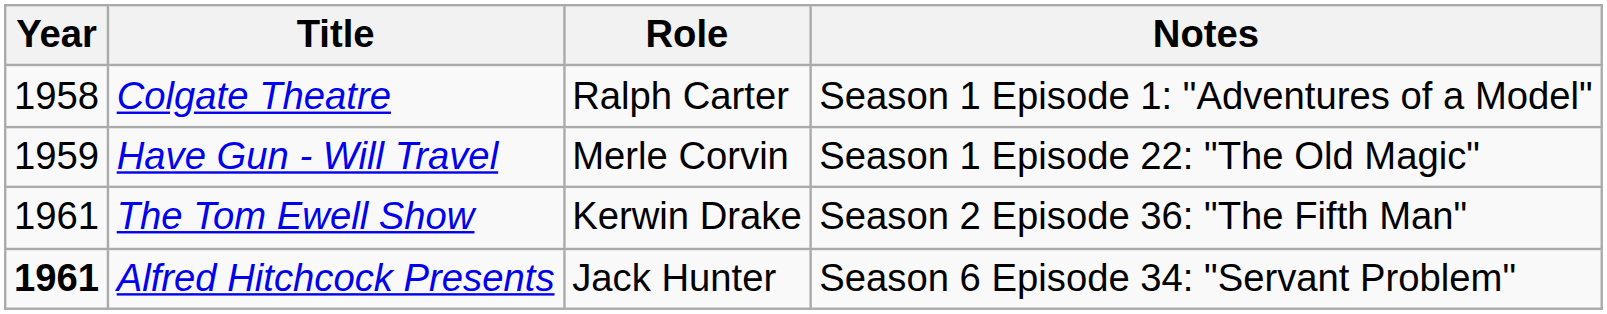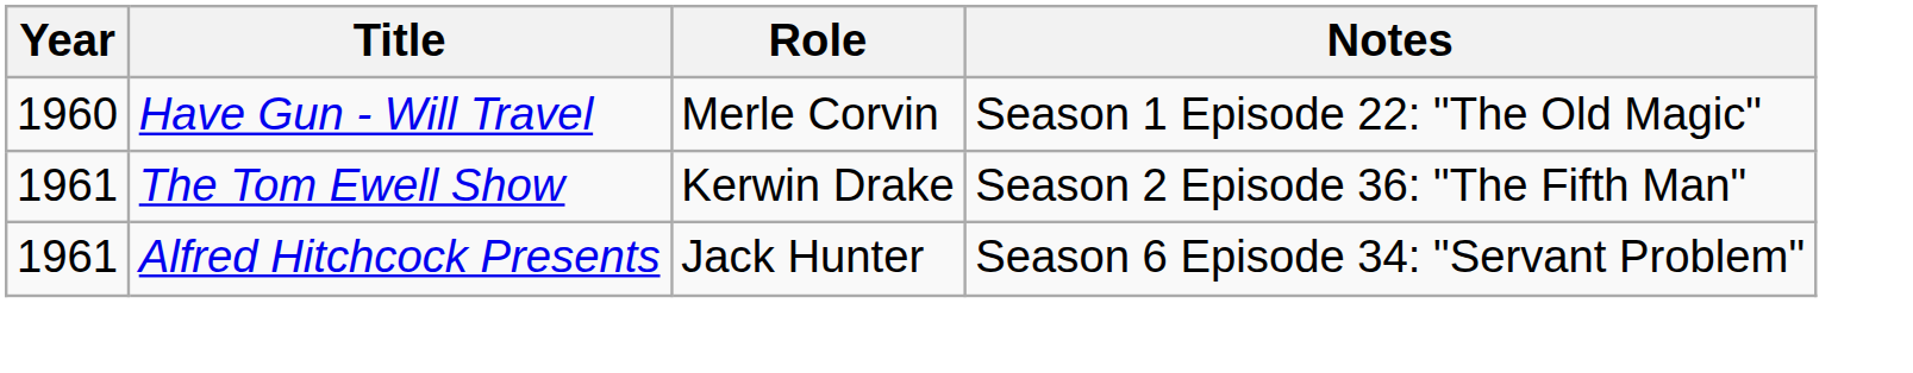 <table class="wikitable plainrowheaders sortable">
 <tr>
 <th scope="col">Year</th>
 <th scope="col">Title</th>
 <th scope="col">Role</th>
 <th scope="col" class="unsortable">Notes</th>
 </tr>
 <tr>
-<td>1958</td>
-<td><em><a href='#'>Colgate Theatre</a></em></td>
-<td>Ralph Carter</td>
-<td>Season 1 Episode 1: "Adventures of a Model"</td>
-</tr>
-<tr>
-<td>1959</td>
+<td>1960</td>
 <td><em><a href='#'>Have Gun - Will Travel</a></em></td>
 <td>Merle Corvin</td>
 <td>Season 1 Episode 22: "The Old Magic"</td>
 </tr>
 <tr>
 <td>1961</td>
 <td><em><a href='#'>The Tom Ewell Show</a></em></td>
 <td>Kerwin Drake</td>
 <td>Season 2 Episode 36: "The Fifth Man"</td>
 </tr>
 <tr>
-<td><strong>1961</strong></td>
+<td>1961</td>
 <td><em><a href='#'>Alfred Hitchcock Presents</a></em></td>
 <td>Jack Hunter</td>
 <td>Season 6 Episode 34: "Servant Problem"</td>
 </tr>
 </table>
